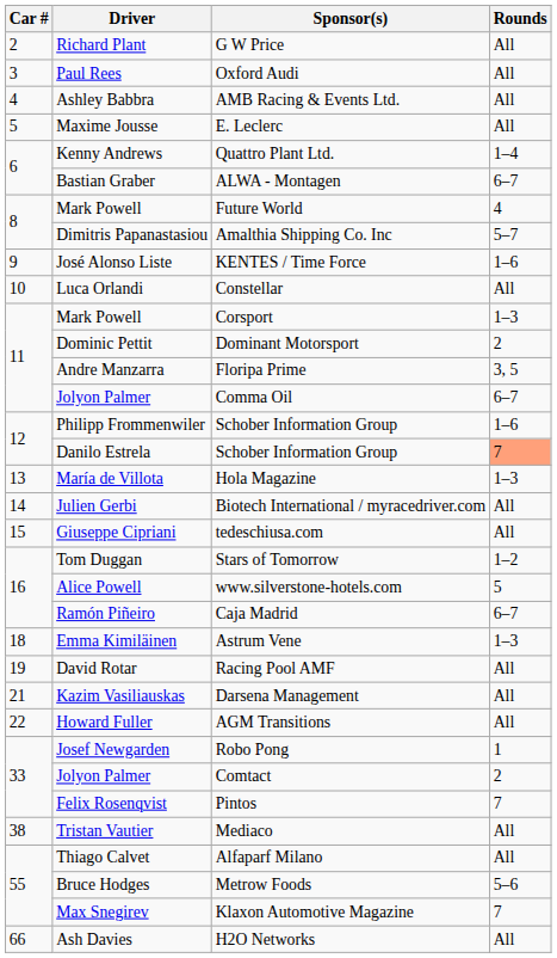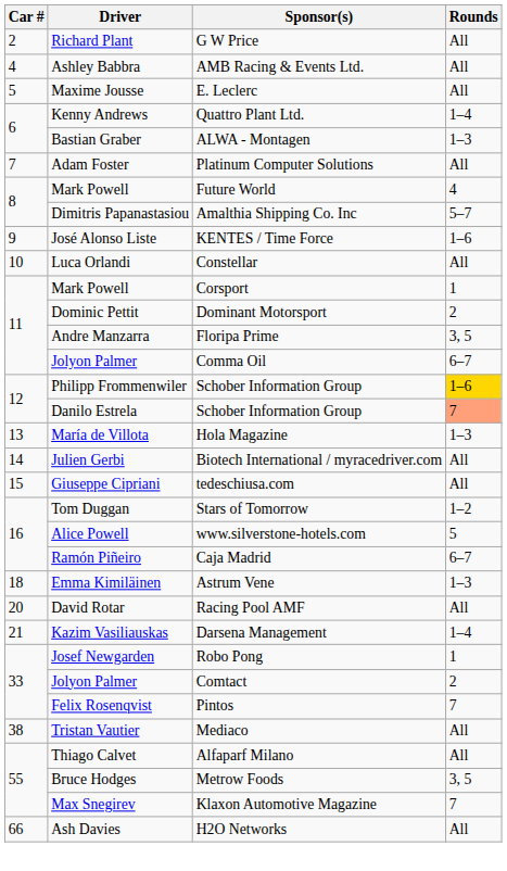 <table class="wikitable" style="font-size: 85%;">
 <tr>
 <th>Car #</th>
 <th>Driver</th>
 <th>Sponsor(s)</th>
 <th>Rounds</th>
 </tr>
 <tr>
 <td>2</td>
 <td> <a href='#'>Richard Plant</a></td>
 <td>G W Price</td>
-<td>All</td>
-</tr>
-<tr>
-<td>3</td>
-<td> <a href='#'>Paul Rees</a></td>
-<td>Oxford Audi</td>
 <td>All</td>
 </tr>
 <tr>
 <td>4</td>
 <td> Ashley Babbra</td>
 <td>AMB Racing & Events Ltd.</td>
 <td>All</td>
 </tr>
 <tr>
 <td>5</td>
 <td> Maxime Jousse</td>
 <td>E. Leclerc</td>
 <td>All</td>
 </tr>
 <tr>
 <td rowspan=2>6</td>
 <td> Kenny Andrews</td>
 <td>Quattro Plant Ltd.</td>
 <td>1–4</td>
 </tr>
 <tr>
 <td> Bastian Graber</td>
 <td>ALWA - Montagen</td>
-<td>6–7</td>
+<td>1–3</td>
+</tr>
+<tr>
+<td>7</td>
+<td> Adam Foster</td>
+<td>Platinum Computer Solutions</td>
+<td>All</td>
 </tr>
 <tr>
 <td rowspan=2>8</td>
 <td> Mark Powell</td>
 <td>Future World</td>
 <td>4</td>
 </tr>
 <tr>
 <td> Dimitris Papanastasiou</td>
 <td>Amalthia Shipping Co. Inc</td>
 <td>5–7</td>
 </tr>
 <tr>
 <td>9</td>
 <td> José Alonso Liste</td>
 <td>KENTES / Time Force</td>
 <td>1–6</td>
 </tr>
 <tr>
 <td>10</td>
 <td> Luca Orlandi</td>
 <td>Constellar</td>
 <td>All</td>
 </tr>
 <tr>
 <td rowspan=4>11</td>
 <td> Mark Powell</td>
 <td>Corsport</td>
-<td>1–3</td>
+<td>1</td>
 </tr>
 <tr>
 <td> Dominic Pettit</td>
 <td>Dominant Motorsport</td>
 <td>2</td>
 </tr>
 <tr>
 <td> Andre Manzarra</td>
 <td>Floripa Prime</td>
 <td>3, 5</td>
 </tr>
 <tr>
 <td> <a href='#'>Jolyon Palmer</a></td>
 <td>Comma Oil</td>
 <td>6–7</td>
 </tr>
 <tr>
 <td rowspan=2>12</td>
 <td> Philipp Frommenwiler</td>
 <td>Schober Information Group</td>
-<td>1–6</td>
+<td style="background: gold;">1–6</td>
 </tr>
 <tr>
 <td> Danilo Estrela</td>
 <td>Schober Information Group</td>
 <td style="background: lightsalmon;">7</td>
 </tr>
 <tr>
 <td>13</td>
 <td> <a href='#'>María de Villota</a></td>
 <td>Hola Magazine</td>
 <td>1–3</td>
 </tr>
 <tr>
 <td>14</td>
 <td> <a href='#'>Julien Gerbi</a></td>
 <td>Biotech International / myracedriver.com</td>
 <td>All</td>
 </tr>
 <tr>
 <td>15</td>
 <td> <a href='#'>Giuseppe Cipriani</a></td>
 <td>tedeschiusa.com</td>
 <td>All</td>
 </tr>
 <tr>
 <td rowspan=3>16</td>
 <td> Tom Duggan</td>
 <td>Stars of Tomorrow</td>
 <td>1–2</td>
 </tr>
 <tr>
 <td> <a href='#'>Alice Powell</a></td>
 <td>www.silverstone-hotels.com</td>
 <td>5</td>
 </tr>
 <tr>
 <td> <a href='#'>Ramón Piñeiro</a></td>
 <td>Caja Madrid</td>
 <td>6–7</td>
 </tr>
 <tr>
 <td>18</td>
 <td> <a href='#'>Emma Kimiläinen</a></td>
 <td>Astrum Vene</td>
 <td>1–3</td>
 </tr>
 <tr>
-<td>19</td>
+<td>20</td>
 <td> David Rotar</td>
 <td>Racing Pool AMF</td>
 <td>All</td>
 </tr>
 <tr>
 <td>21</td>
 <td> <a href='#'>Kazim Vasiliauskas</a></td>
 <td>Darsena Management</td>
-<td>All</td>
-</tr>
-<tr>
-<td>22</td>
-<td> <a href='#'>Howard Fuller</a></td>
-<td>AGM Transitions</td>
-<td>All</td>
+<td>1–4</td>
 </tr>
 <tr>
 <td rowspan=3>33</td>
 <td> <a href='#'>Josef Newgarden</a></td>
 <td>Robo Pong</td>
 <td>1</td>
 </tr>
 <tr>
 <td> <a href='#'>Jolyon Palmer</a></td>
 <td>Comtact</td>
 <td>2</td>
 </tr>
 <tr>
 <td> <a href='#'>Felix Rosenqvist</a></td>
 <td>Pintos</td>
 <td>7</td>
 </tr>
 <tr>
 <td>38</td>
 <td> <a href='#'>Tristan Vautier</a></td>
 <td>Mediaco</td>
 <td>All</td>
 </tr>
 <tr>
 <td rowspan=3>55</td>
 <td> Thiago Calvet</td>
 <td>Alfaparf Milano</td>
 <td>All</td>
 </tr>
 <tr>
 <td> Bruce Hodges</td>
 <td>Metrow Foods</td>
-<td>5–6</td>
+<td>3, 5</td>
 </tr>
 <tr>
 <td> <a href='#'>Max Snegirev</a></td>
 <td>Klaxon Automotive Magazine</td>
 <td>7</td>
 </tr>
 <tr>
 <td>66</td>
 <td> Ash Davies</td>
 <td>H2O Networks</td>
 <td>All</td>
 </tr>
 </table>
